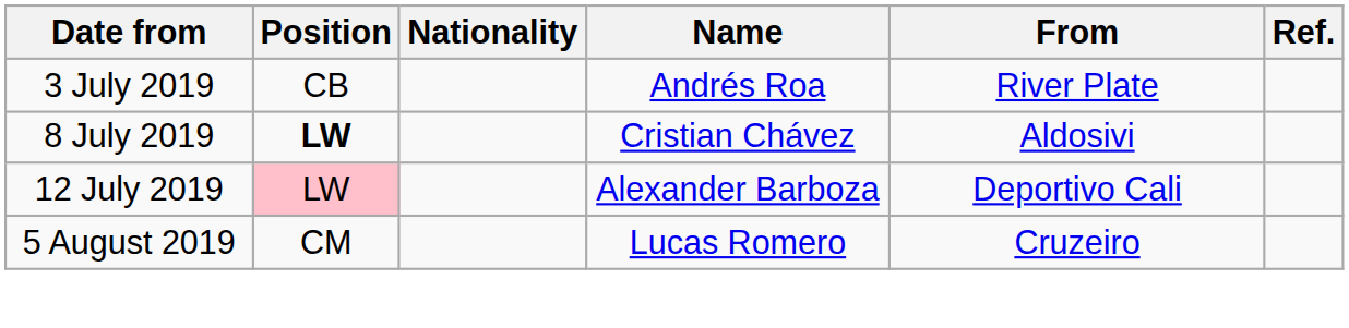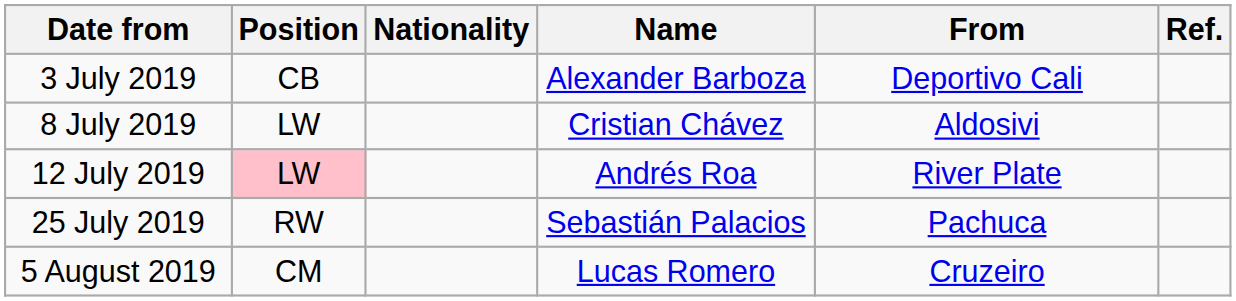 <table class="wikitable" style="text-align:center; font-size:90%; ">
 <tr>
 <th style="background:#; color:#; width:100px;">Date from</th>
 <th style="background:#; color:#; width:50px;">Position</th>
 <th style="background:#; color:#; width:50px;">Nationality</th>
 <th style="background:#; color:#; width:125px;">Name</th>
 <th style="background:#; color:#; width:155px;">From</th>
 <th style="background:#; color:#; width:25px;">Ref.</th>
 </tr>
 <tr>
 <td>3 July 2019</td>
 <td>CB</td>
 <td></td>
-<td><a href='#'>Andrés Roa</a></td>
-<td> <a href='#'>River Plate</a></td>
+<td><a href='#'>Alexander Barboza</a></td>
+<td> <a href='#'>Deportivo Cali</a></td>
 <td></td>
 </tr>
 <tr>
 <td>8 July 2019</td>
-<td><strong>LW</strong></td>
+<td>LW</td>
 <td></td>
 <td><a href='#'>Cristian Chávez</a></td>
 <td> <a href='#'>Aldosivi</a></td>
 <td></td>
 </tr>
 <tr>
 <td>12 July 2019</td>
 <td style="background: pink;">LW</td>
 <td></td>
-<td><a href='#'>Alexander Barboza</a></td>
-<td> <a href='#'>Deportivo Cali</a></td>
+<td><a href='#'>Andrés Roa</a></td>
+<td> <a href='#'>River Plate</a></td>
+<td></td>
+</tr>
+<tr>
+<td>25 July 2019</td>
+<td>RW</td>
+<td></td>
+<td><a href='#'>Sebastián Palacios</a></td>
+<td> <a href='#'>Pachuca</a></td>
 <td></td>
 </tr>
 <tr>
 <td>5 August 2019</td>
 <td>CM</td>
 <td></td>
 <td><a href='#'>Lucas Romero</a></td>
 <td> <a href='#'>Cruzeiro</a></td>
 <td></td>
 </tr>
 </table>
